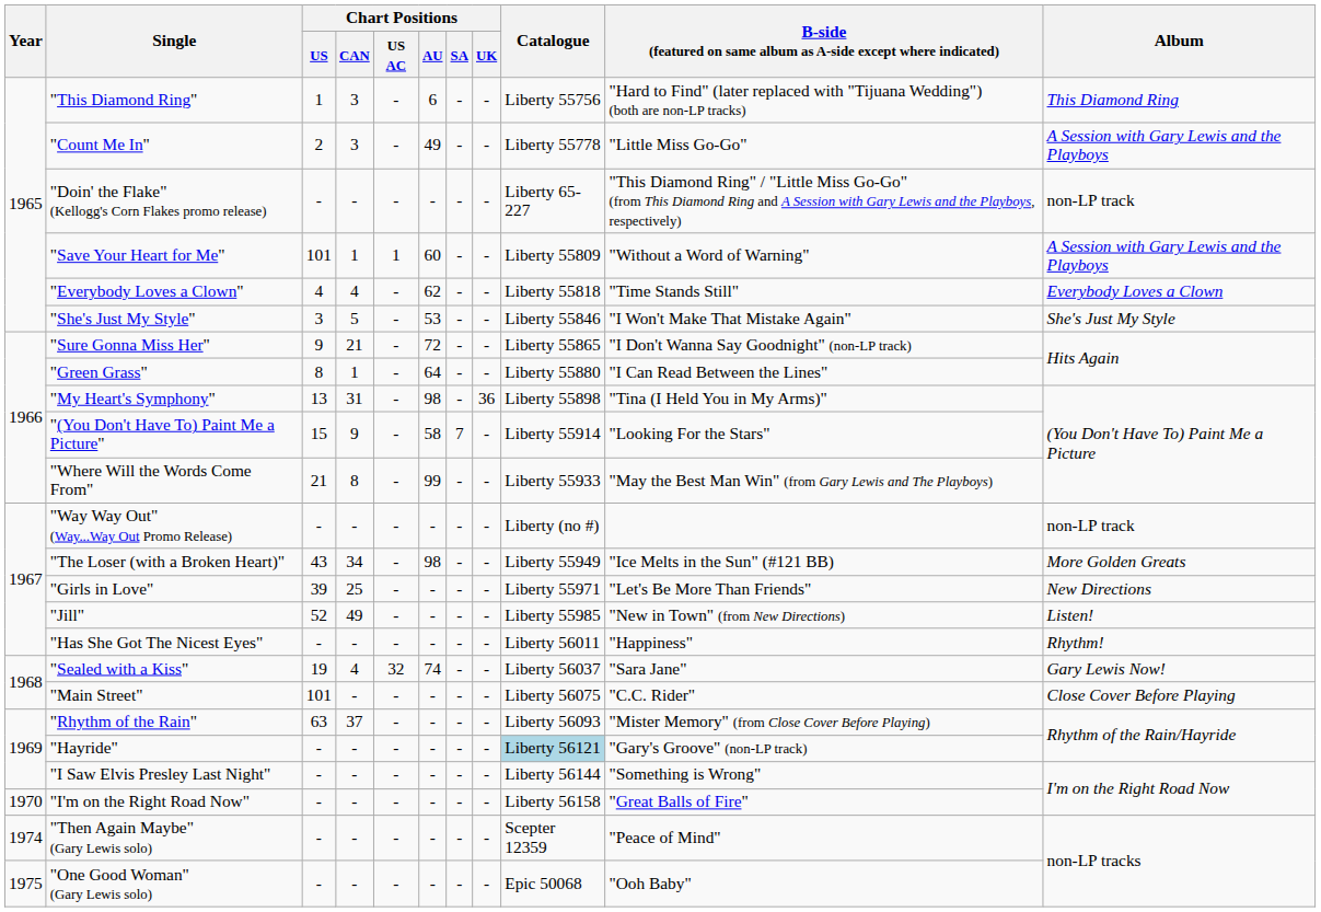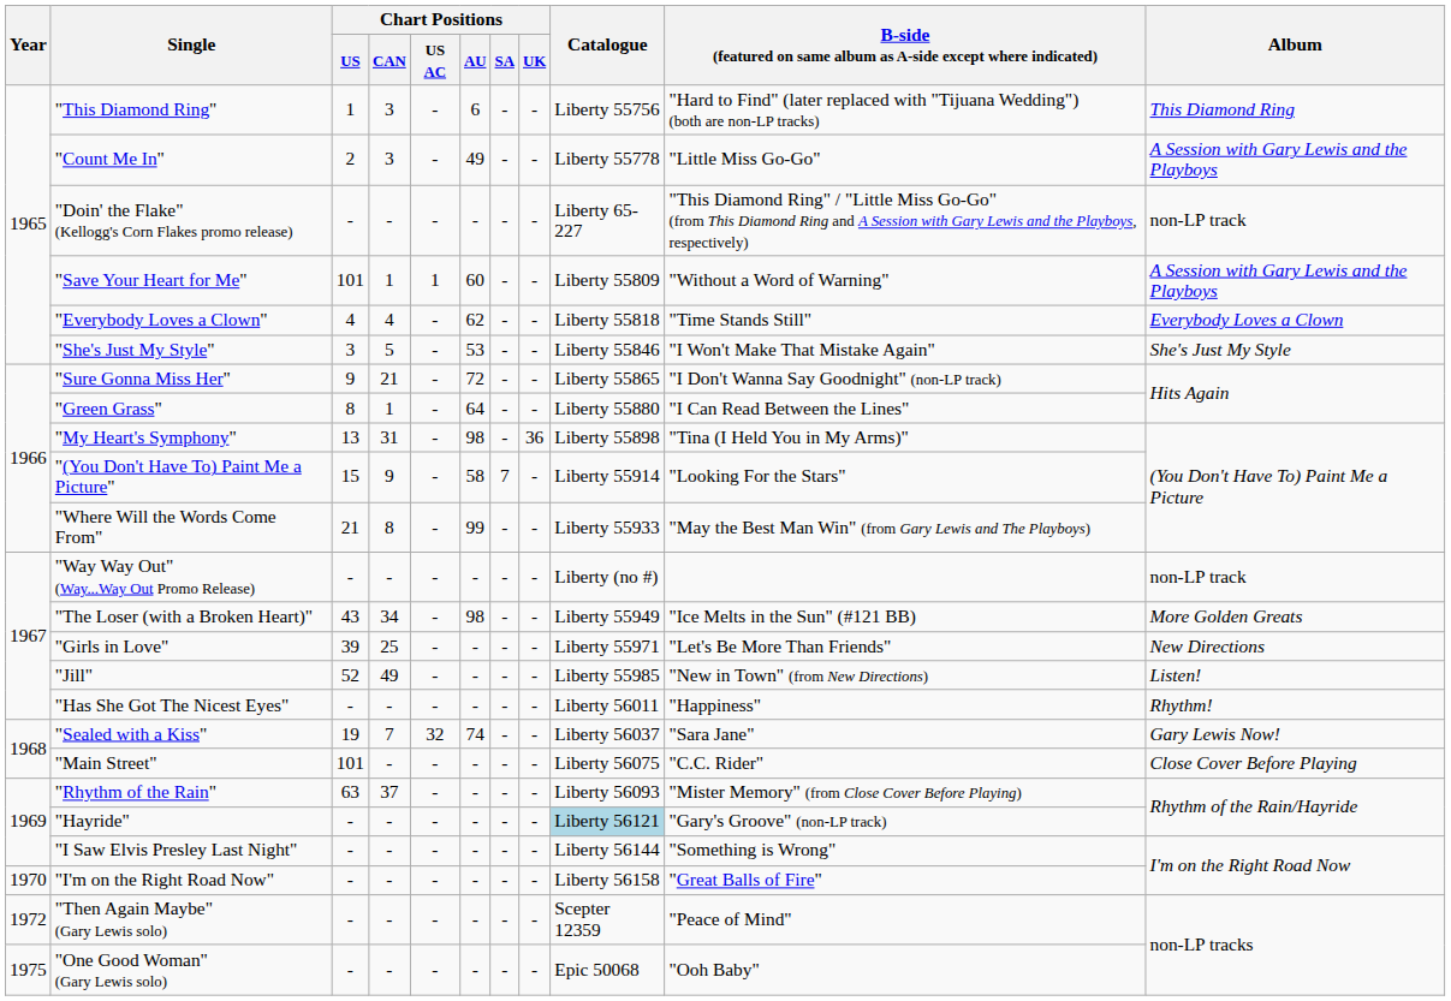 <table class="wikitable">
 <tr>
 <th rowspan="2">Year</th>
 <th rowspan="2">Single</th>
 <th colspan="6">Chart Positions</th>
 <th rowspan="2">Catalogue</th>
 <th rowspan="2"><a href='#'>B-side</a><br><small>(featured on same album as A-side except where indicated)</small></th>
 <th rowspan="2">Album</th>
 </tr>
 <tr>
 <th><small><a href='#'>US</a></small></th>
 <th><small><a href='#'>CAN</a><br></small></th>
 <th><small>US <a href='#'>AC</a></small></th>
 <th><small><a href='#'>AU</a></small></th>
 <th><small><a href='#'>SA</a></small><br></th>
 <th><small><a href='#'>UK</a></small></th>
 </tr>
 <tr>
 <td rowspan="6">1965</td>
 <td>"<a href='#'>This Diamond Ring</a>"</td>
 <td style="text-align:center;">1</td>
 <td style="text-align:center;">3</td>
 <td style="text-align:center;">-</td>
 <td style="text-align:center;">6</td>
 <td style="text-align:center;">-</td>
 <td style="text-align:center;">-</td>
 <td>Liberty 55756</td>
 <td>"Hard to Find" (later replaced with "Tijuana Wedding")<br><small>(both are non-LP tracks)</small></td>
 <td><em><a href='#'>This Diamond Ring</a></em></td>
 </tr>
 <tr>
 <td>"<a href='#'>Count Me In</a>"</td>
 <td style="text-align:center;">2</td>
 <td style="text-align:center;">3</td>
 <td style="text-align:center;">-</td>
 <td style="text-align:center;">49</td>
 <td style="text-align:center;">-</td>
 <td style="text-align:center;">-</td>
 <td>Liberty 55778</td>
 <td>"Little Miss Go-Go"</td>
 <td><em><a href='#'>A Session with Gary Lewis and the Playboys</a></em></td>
 </tr>
 <tr>
 <td>"Doin' the Flake" <br><small>(Kellogg's Corn Flakes promo release)</small></td>
 <td style="text-align:center;">-</td>
 <td style="text-align:center;">-</td>
 <td style="text-align:center;">-</td>
 <td style="text-align:center;">-</td>
 <td style="text-align:center;">-</td>
 <td style="text-align:center;">-</td>
 <td>Liberty 65-227</td>
 <td>"This Diamond Ring" / "Little Miss Go-Go"<br><small>(from <em>This Diamond Ring</em> and <em><a href='#'>A Session with Gary Lewis and the Playboys</a></em>, respectively)</small></td>
 <td>non-LP track</td>
 </tr>
 <tr>
 <td>"<a href='#'>Save Your Heart for Me</a>"</td>
 <td style="text-align:center;">101</td>
 <td style="text-align:center;">1</td>
 <td style="text-align:center;">1</td>
 <td style="text-align:center;">60</td>
 <td style="text-align:center;">-</td>
 <td style="text-align:center;">-</td>
 <td>Liberty 55809</td>
 <td>"Without a Word of Warning"</td>
 <td><em><a href='#'>A Session with Gary Lewis and the Playboys</a></em></td>
 </tr>
 <tr>
 <td>"<a href='#'>Everybody Loves a Clown</a>"</td>
 <td style="text-align:center;">4</td>
 <td style="text-align:center;">4</td>
 <td style="text-align:center;">-</td>
 <td style="text-align:center;">62</td>
 <td style="text-align:center;">-</td>
 <td style="text-align:center;">-</td>
 <td>Liberty 55818</td>
 <td>"Time Stands Still"</td>
 <td><em><a href='#'>Everybody Loves a Clown</a></em></td>
 </tr>
 <tr>
 <td>"<a href='#'>She's Just My Style</a>"</td>
 <td style="text-align:center;">3</td>
 <td style="text-align:center;">5</td>
 <td style="text-align:center;">-</td>
 <td style="text-align:center;">53</td>
 <td style="text-align:center;">-</td>
 <td style="text-align:center;">-</td>
 <td>Liberty 55846</td>
 <td>"I Won't Make That Mistake Again"</td>
 <td><em>She's Just My Style</em></td>
 </tr>
 <tr>
 <td rowspan="5">1966</td>
 <td>"<a href='#'>Sure Gonna Miss Her</a>"</td>
 <td style="text-align:center;">9</td>
 <td style="text-align:center;">21</td>
 <td style="text-align:center;">-</td>
 <td style="text-align:center;">72</td>
 <td style="text-align:center;">-</td>
 <td style="text-align:center;">-</td>
 <td>Liberty 55865</td>
 <td>"I Don't Wanna Say Goodnight" <small>(non-LP track)</small></td>
 <td rowspan="2"><em>Hits Again</em></td>
 </tr>
 <tr>
 <td>"<a href='#'>Green Grass</a>"</td>
 <td style="text-align:center;">8</td>
 <td style="text-align:center;">1</td>
 <td style="text-align:center;">-</td>
 <td style="text-align:center;">64</td>
 <td style="text-align:center;">-</td>
 <td style="text-align:center;">-</td>
 <td>Liberty 55880</td>
 <td>"I Can Read Between the Lines"</td>
 </tr>
 <tr>
 <td>"<a href='#'>My Heart's Symphony</a>"</td>
 <td style="text-align:center;">13</td>
 <td style="text-align:center;">31</td>
 <td style="text-align:center;">-</td>
 <td style="text-align:center;">98</td>
 <td style="text-align:center;">-</td>
 <td style="text-align:center;">36</td>
 <td>Liberty 55898</td>
 <td>"Tina (I Held You in My Arms)"</td>
 <td rowspan="3"><em>(You Don't Have To) Paint Me a Picture</em></td>
 </tr>
 <tr>
 <td>"<a href='#'>(You Don't Have To) Paint Me a Picture</a>"</td>
 <td style="text-align:center;">15</td>
 <td style="text-align:center;">9</td>
 <td style="text-align:center;">-</td>
 <td style="text-align:center;">58</td>
 <td style="text-align:center;">7</td>
 <td style="text-align:center;">-</td>
 <td>Liberty 55914</td>
 <td>"Looking For the Stars"</td>
 </tr>
 <tr>
 <td>"Where Will the Words Come From"</td>
 <td style="text-align:center;">21</td>
 <td style="text-align:center;">8</td>
 <td style="text-align:center;">-</td>
 <td style="text-align:center;">99</td>
 <td style="text-align:center;">-</td>
 <td style="text-align:center;">-</td>
 <td>Liberty 55933</td>
 <td>"May the Best Man Win" <small>(from <em>Gary Lewis and The Playboys</em>)</small></td>
 </tr>
 <tr>
 <td rowspan="5">1967</td>
 <td>"Way Way Out" <br><small>(<a href='#'>Way...Way Out</a> Promo Release)</small></td>
 <td style="text-align:center;">-</td>
 <td style="text-align:center;">-</td>
 <td style="text-align:center;">-</td>
 <td style="text-align:center;">-</td>
 <td style="text-align:center;">-</td>
 <td style="text-align:center;">-</td>
 <td>Liberty (no #)</td>
 <td></td>
 <td>non-LP track</td>
 </tr>
 <tr>
 <td>"The Loser (with a Broken Heart)"</td>
 <td style="text-align:center;">43</td>
 <td style="text-align:center;">34</td>
 <td style="text-align:center;">-</td>
 <td style="text-align:center;">98</td>
 <td style="text-align:center;">-</td>
 <td style="text-align:center;">-</td>
 <td>Liberty 55949</td>
 <td>"Ice Melts in the Sun" (#121 BB)</td>
 <td><em>More Golden Greats</em></td>
 </tr>
 <tr>
 <td>"Girls in Love"</td>
 <td style="text-align:center;">39</td>
 <td style="text-align:center;">25</td>
 <td style="text-align:center;">-</td>
 <td style="text-align:center;">-</td>
 <td style="text-align:center;">-</td>
 <td style="text-align:center;">-</td>
 <td>Liberty 55971</td>
 <td>"Let's Be More Than Friends"</td>
 <td><em>New Directions</em></td>
 </tr>
 <tr>
 <td>"Jill"</td>
 <td style="text-align:center;">52</td>
 <td style="text-align:center;">49</td>
 <td style="text-align:center;">-</td>
 <td style="text-align:center;">-</td>
 <td style="text-align:center;">-</td>
 <td style="text-align:center;">-</td>
 <td>Liberty 55985</td>
 <td>"New in Town" <small>(from <em>New Directions</em>)</small></td>
 <td><em>Listen!</em></td>
 </tr>
 <tr>
 <td>"Has She Got The Nicest Eyes"</td>
 <td style="text-align:center;">-</td>
 <td style="text-align:center;">-</td>
 <td style="text-align:center;">-</td>
 <td style="text-align:center;">-</td>
 <td style="text-align:center;">-</td>
 <td style="text-align:center;">-</td>
 <td>Liberty 56011</td>
 <td>"Happiness"</td>
 <td><em>Rhythm!</em></td>
 </tr>
 <tr>
 <td rowspan="2">1968</td>
 <td>"<a href='#'>Sealed with a Kiss</a>"</td>
 <td style="text-align:center;">19</td>
-<td style="text-align:center;">4</td>
+<td style="text-align:center;">7</td>
 <td style="text-align:center;">32</td>
 <td style="text-align:center;">74</td>
 <td style="text-align:center;">-</td>
 <td style="text-align:center;">-</td>
 <td>Liberty 56037</td>
 <td>"Sara Jane"</td>
 <td><em>Gary Lewis Now!</em></td>
 </tr>
 <tr>
 <td>"Main Street"</td>
 <td style="text-align:center;">101</td>
 <td style="text-align:center;">-</td>
 <td style="text-align:center;">-</td>
 <td style="text-align:center;">-</td>
 <td style="text-align:center;">-</td>
 <td style="text-align:center;">-</td>
 <td>Liberty 56075</td>
 <td>"C.C. Rider"</td>
 <td><em>Close Cover Before Playing</em></td>
 </tr>
 <tr>
 <td rowspan="3">1969</td>
 <td>"<a href='#'>Rhythm of the Rain</a>"</td>
 <td style="text-align:center;">63</td>
 <td style="text-align:center;">37</td>
 <td style="text-align:center;">-</td>
 <td style="text-align:center;">-</td>
 <td style="text-align:center;">-</td>
 <td style="text-align:center;">-</td>
 <td>Liberty 56093</td>
 <td>"Mister Memory" <small>(from <em>Close Cover Before Playing</em>)</small></td>
 <td rowspan="2"><em>Rhythm of the Rain/Hayride</em></td>
 </tr>
 <tr>
 <td>"Hayride"</td>
 <td style="text-align:center;">-</td>
 <td style="text-align:center;">-</td>
 <td style="text-align:center;">-</td>
 <td style="text-align:center;">-</td>
 <td style="text-align:center;">-</td>
 <td style="text-align:center;">-</td>
 <td style="background: lightblue;">Liberty 56121</td>
 <td>"Gary's Groove" <small>(non-LP track)</small></td>
 </tr>
 <tr>
 <td>"I Saw Elvis Presley Last Night"</td>
 <td style="text-align:center;">-</td>
 <td style="text-align:center;">-</td>
 <td style="text-align:center;">-</td>
 <td style="text-align:center;">-</td>
 <td style="text-align:center;">-</td>
 <td style="text-align:center;">-</td>
 <td>Liberty 56144</td>
 <td>"Something is Wrong"</td>
 <td rowspan="2"><em>I'm on the Right Road Now</em></td>
 </tr>
 <tr>
 <td>1970</td>
 <td>"I'm on the Right Road Now"</td>
 <td style="text-align:center;">-</td>
 <td style="text-align:center;">-</td>
 <td style="text-align:center;">-</td>
 <td style="text-align:center;">-</td>
 <td style="text-align:center;">-</td>
 <td style="text-align:center;">-</td>
 <td>Liberty 56158</td>
 <td>"<a href='#'>Great Balls of Fire</a>"</td>
 </tr>
 <tr>
-<td>1974</td>
+<td>1972</td>
 <td>"Then Again Maybe" <br><small>(Gary Lewis solo)</small></td>
 <td style="text-align:center;">-</td>
 <td style="text-align:center;">-</td>
 <td style="text-align:center;">-</td>
 <td style="text-align:center;">-</td>
 <td style="text-align:center;">-</td>
 <td style="text-align:center;">-</td>
 <td>Scepter 12359</td>
 <td>"Peace of Mind"</td>
 <td rowspan="2">non-LP tracks</td>
 </tr>
 <tr>
 <td>1975</td>
 <td>"One Good Woman" <br><small>(Gary Lewis solo)</small></td>
 <td style="text-align:center;">-</td>
 <td style="text-align:center;">-</td>
 <td style="text-align:center;">-</td>
 <td style="text-align:center;">-</td>
 <td style="text-align:center;">-</td>
 <td style="text-align:center;">-</td>
 <td>Epic 50068</td>
 <td>"Ooh Baby"</td>
 </tr>
 </table>
